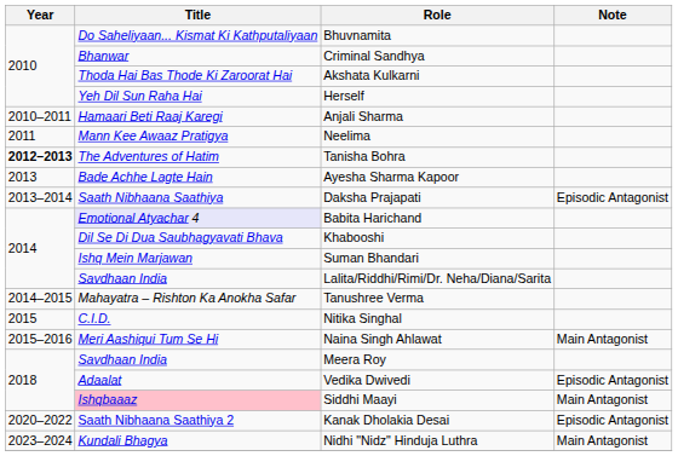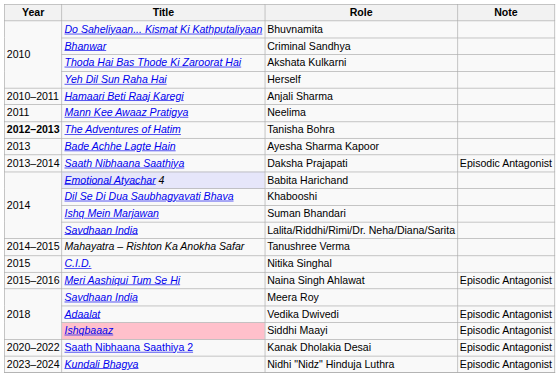 <table class="wikitable sortable">
 <tr>
 <th>Year</th>
 <th>Title</th>
 <th>Role</th>
 <th>Note</th>
 </tr>
 <tr>
 <td rowspan="4">2010</td>
 <td><em><a href='#'>Do Saheliyaan... Kismat Ki Kathputaliyaan</a></em></td>
 <td>Bhuvnamita</td>
 <td></td>
 </tr>
 <tr>
 <td><em><a href='#'>Bhanwar</a></em></td>
 <td>Criminal Sandhya</td>
 <td></td>
 </tr>
 <tr>
 <td><em><a href='#'>Thoda Hai Bas Thode Ki Zaroorat Hai</a></em></td>
 <td>Akshata Kulkarni</td>
 <td></td>
 </tr>
 <tr>
 <td><em><a href='#'>Yeh Dil Sun Raha Hai</a></em></td>
 <td>Herself</td>
 <td></td>
 </tr>
 <tr>
 <td>2010–2011</td>
 <td><em><a href='#'>Hamaari Beti Raaj Karegi</a></em></td>
 <td>Anjali Sharma</td>
 <td></td>
 </tr>
 <tr>
 <td>2011</td>
 <td><em><a href='#'>Mann Kee Awaaz Pratigya</a></em></td>
 <td>Neelima</td>
 <td></td>
 </tr>
 <tr>
 <td><strong>2012–2013</strong></td>
 <td><em><a href='#'>The Adventures of Hatim</a></em></td>
 <td>Tanisha Bohra</td>
 <td></td>
 </tr>
 <tr>
 <td>2013</td>
 <td><em><a href='#'>Bade Achhe Lagte Hain</a></em></td>
 <td>Ayesha Sharma Kapoor</td>
 <td></td>
 </tr>
 <tr>
 <td>2013–2014</td>
 <td><em><a href='#'>Saath Nibhaana Saathiya</a></em></td>
 <td>Daksha Prajapati</td>
 <td>Episodic Antagonist</td>
 </tr>
 <tr>
 <td rowspan="4">2014</td>
 <td style="background: lavender;"><em><a href='#'>Emotional Atyachar</a> 4</em></td>
 <td>Babita Harichand</td>
 <td></td>
 </tr>
 <tr>
 <td><em><a href='#'>Dil Se Di Dua Saubhagyavati Bhava</a></em></td>
 <td>Khabooshi</td>
 <td></td>
 </tr>
 <tr>
 <td><em><a href='#'>Ishq Mein Marjawan</a></em></td>
 <td>Suman Bhandari</td>
 <td></td>
 </tr>
 <tr>
 <td><em><a href='#'>Savdhaan India</a></em></td>
 <td>Lalita/Riddhi/Rimi/Dr. Neha/Diana/Sarita</td>
 <td></td>
 </tr>
 <tr>
 <td>2014–2015</td>
 <td><em>Mahayatra – Rishton Ka Anokha Safar</em></td>
 <td>Tanushree Verma</td>
 <td></td>
 </tr>
 <tr>
 <td>2015</td>
 <td><em><a href='#'>C.I.D.</a></em></td>
 <td>Nitika Singhal</td>
 <td></td>
 </tr>
 <tr>
 <td>2015–2016</td>
 <td><em><a href='#'>Meri Aashiqui Tum Se Hi</a></em></td>
 <td>Naina Singh Ahlawat</td>
-<td>Main Antagonist</td>
+<td>Episodic Antagonist</td>
 </tr>
 <tr>
 <td rowspan="3">2018</td>
 <td><em><a href='#'>Savdhaan India</a></em></td>
 <td>Meera Roy</td>
 <td></td>
 </tr>
 <tr>
 <td><em><a href='#'>Adaalat</a></em></td>
 <td>Vedika Dwivedi</td>
 <td>Episodic Antagonist</td>
 </tr>
 <tr>
 <td style="background: pink;"><em><a href='#'>Ishqbaaaz</a></em></td>
 <td>Siddhi Maayi</td>
-<td>Main Antagonist</td>
+<td>Episodic Antagonist</td>
 </tr>
 <tr>
 <td>2020–2022</td>
 <td><a href='#'>Saath Nibhaana Saathiya 2</a><br></td>
 <td>Kanak Dholakia Desai</td>
 <td>Episodic Antagonist</td>
 </tr>
 <tr>
 <td>2023–2024</td>
 <td><em><a href='#'>Kundali Bhagya</a></em><br></td>
 <td>Nidhi "Nidz" Hinduja Luthra</td>
-<td>Main Antagonist</td>
+<td>Episodic Antagonist</td>
 </tr>
 <tr>
 </tr>
 </table>
